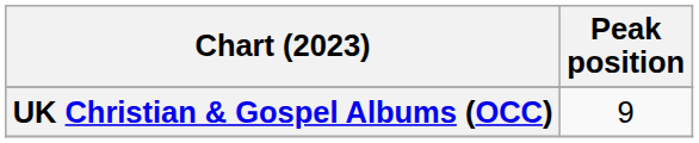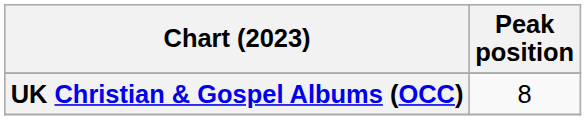 <table class="wikitable sortable plainrowheaders" style="text-align:center">
 <tr>
 <th scope="col">Chart (2023)</th>
 <th scope="col">Peak<br> position</th>
 </tr>
 <tr>
 </tr>
 <tr>
 <th scope="row">UK <a href='#'>Christian & Gospel Albums</a> (<a href='#'>OCC</a>)</th>
-<td>9</td>
+<td>8</td>
 </tr>
 <tr>
 </tr>
 <tr>
 </tr>
 <tr>
 </tr>
 </table>
